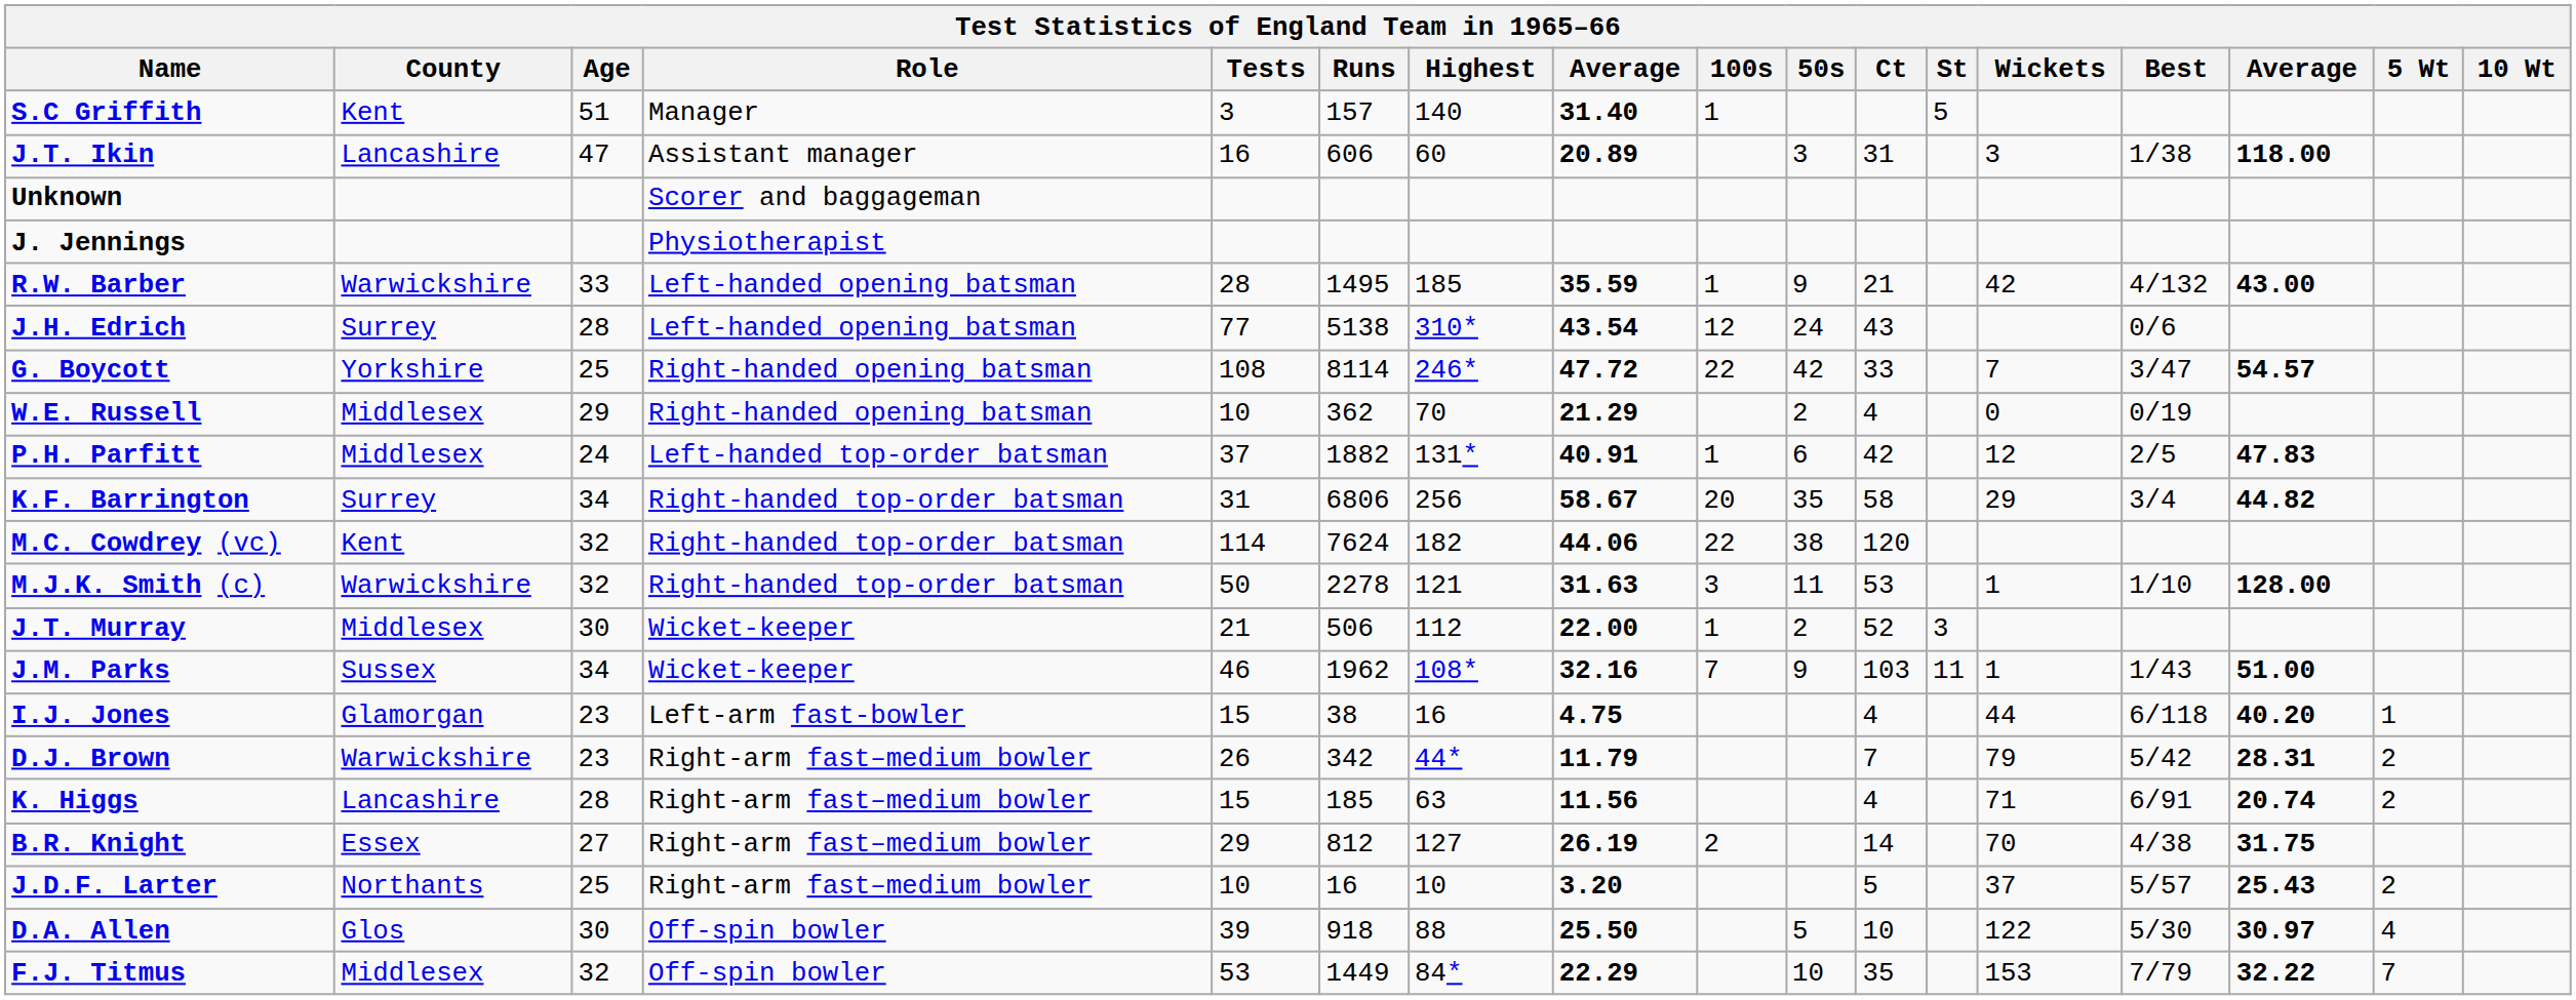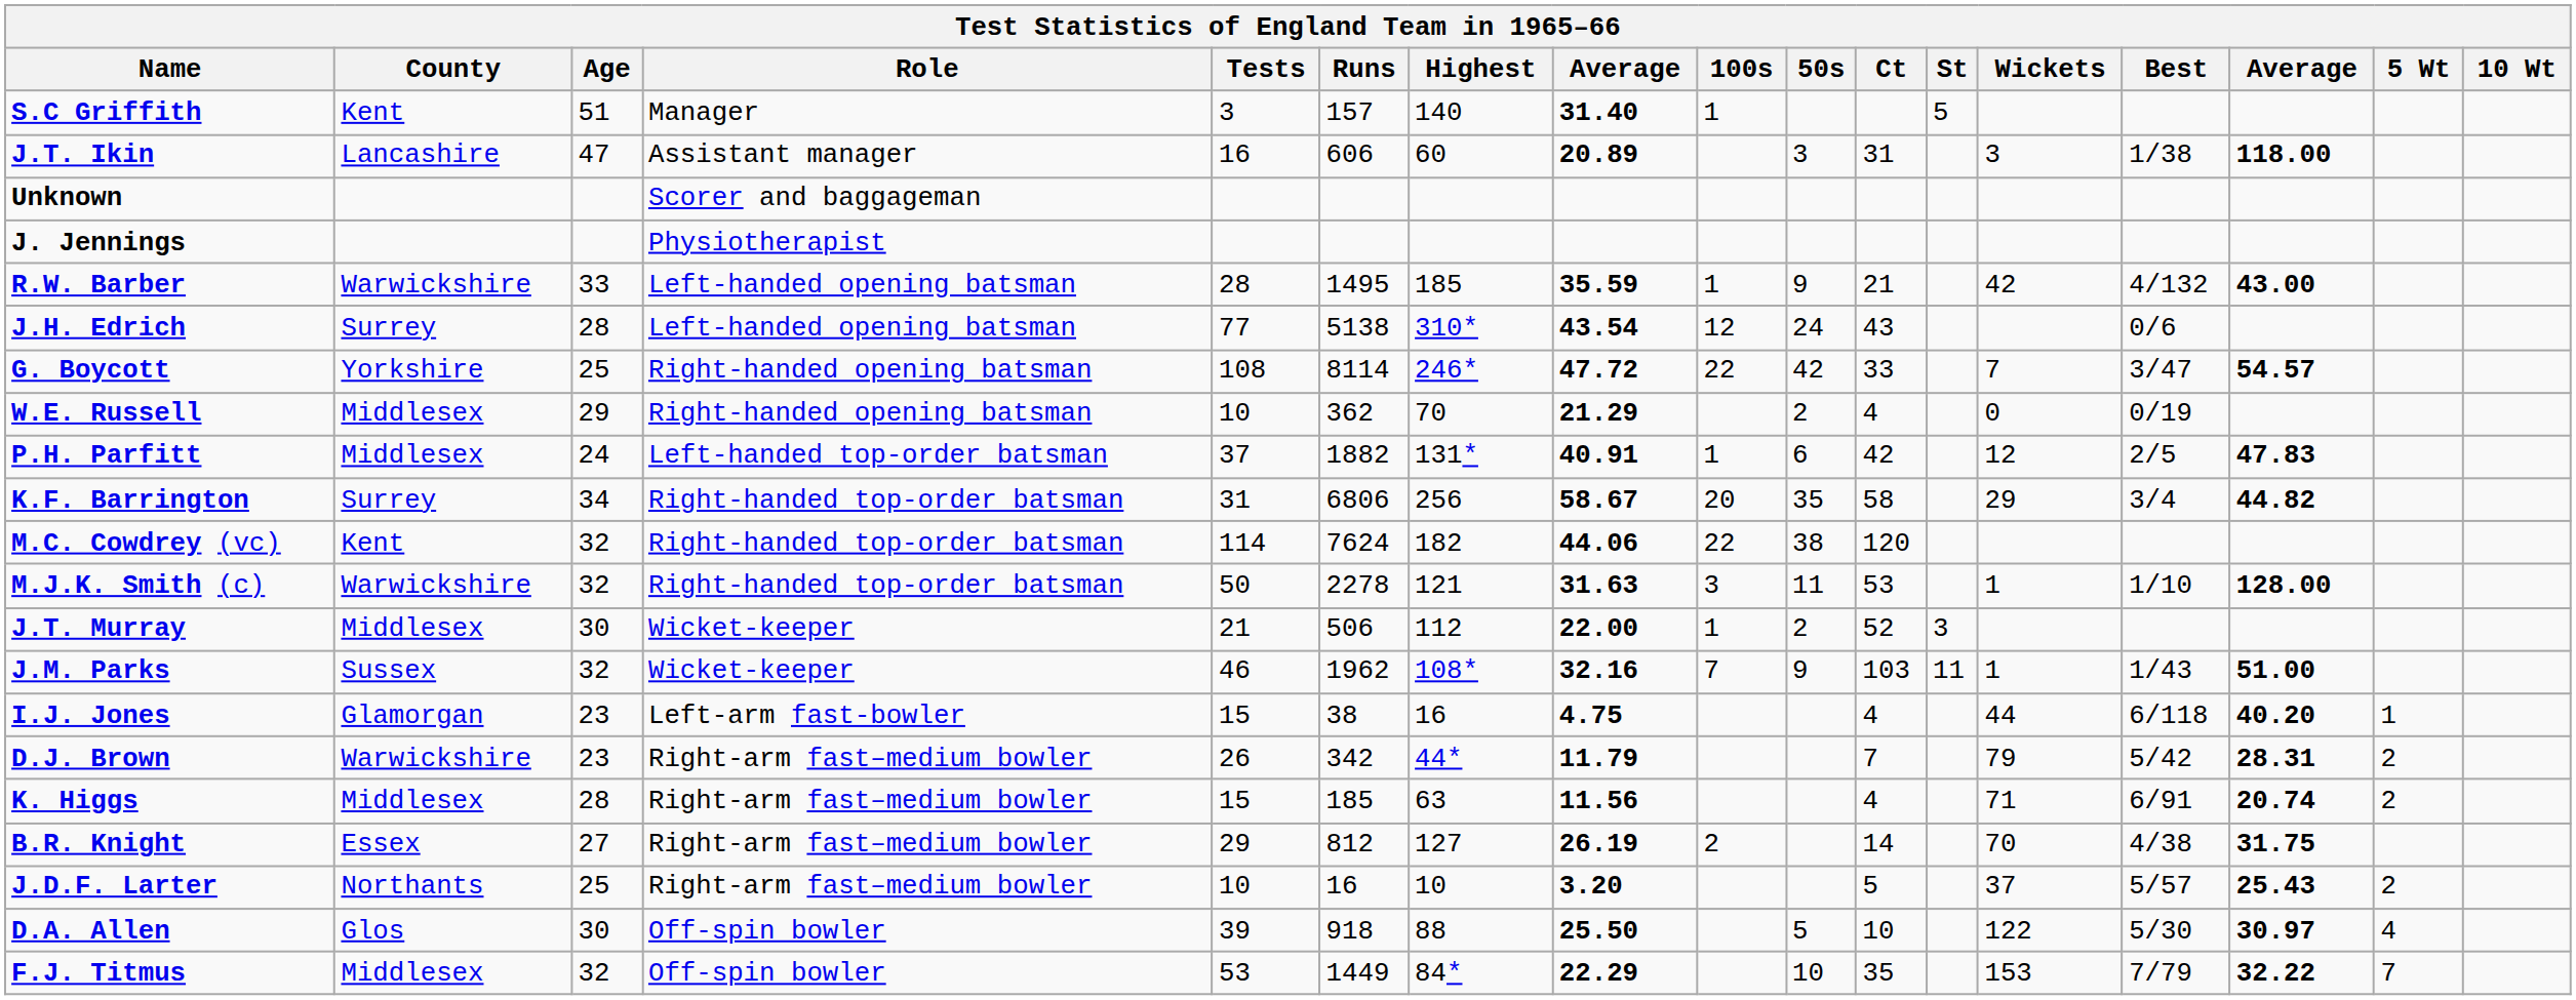 <table class="wikitable" style="width:100%;">
 <tr>
 <th colspan=17>Test Statistics of England Team in 1965–66</th>
 </tr>
 <tr>
 <th>Name</th>
 <th>County</th>
 <th>Age</th>
 <th>Role</th>
 <th>Tests</th>
 <th>Runs</th>
 <th>Highest</th>
 <th>Average</th>
 <th>100s</th>
 <th>50s</th>
 <th>Ct</th>
 <th>St</th>
 <th>Wickets</th>
 <th>Best</th>
 <th>Average</th>
 <th>5 Wt</th>
 <th>10 Wt</th>
 </tr>
 <tr align=left>
 <td><strong><a href='#'>S.C Griffith</a></strong></td>
 <td><a href='#'>Kent</a></td>
 <td>51</td>
 <td>Manager</td>
 <td>3</td>
 <td>157</td>
 <td>140</td>
 <td><strong>31.40</strong></td>
 <td>1</td>
 <td></td>
 <td></td>
 <td>5</td>
 <td></td>
 <td></td>
 <td></td>
 <td></td>
 <td></td>
 </tr>
 <tr align=left>
 <td><strong><a href='#'>J.T. Ikin</a></strong></td>
 <td><a href='#'>Lancashire</a></td>
 <td>47</td>
 <td>Assistant manager</td>
 <td>16</td>
 <td>606</td>
 <td>60</td>
 <td><strong>20.89</strong></td>
 <td></td>
 <td>3</td>
 <td>31</td>
 <td></td>
 <td>3</td>
 <td>1/38</td>
 <td><strong>118.00</strong></td>
 <td></td>
 <td></td>
 </tr>
 <tr align=left>
 <td><strong>Unknown</strong></td>
 <td></td>
 <td></td>
 <td><a href='#'>Scorer</a> and baggageman</td>
 <td></td>
 <td></td>
 <td></td>
 <td></td>
 <td></td>
 <td></td>
 <td></td>
 <td></td>
 <td></td>
 <td></td>
 <td></td>
 <td></td>
 <td></td>
 </tr>
 <tr align=left>
 <td><strong>J. Jennings</strong></td>
 <td></td>
 <td></td>
 <td><a href='#'>Physiotherapist</a></td>
 <td></td>
 <td></td>
 <td></td>
 <td></td>
 <td></td>
 <td></td>
 <td></td>
 <td></td>
 <td></td>
 <td></td>
 <td></td>
 <td></td>
 <td></td>
 </tr>
 <tr align=left>
 <td><strong><a href='#'>R.W. Barber</a></strong></td>
 <td><a href='#'>Warwickshire</a></td>
 <td>33</td>
 <td><a href='#'>Left-handed opening batsman</a></td>
 <td>28</td>
 <td>1495</td>
 <td>185</td>
 <td><strong>35.59</strong></td>
 <td>1</td>
 <td>9</td>
 <td>21</td>
 <td></td>
 <td>42</td>
 <td>4/132</td>
 <td><strong>43.00</strong></td>
 <td></td>
 <td></td>
 </tr>
 <tr align=left>
 <td><strong><a href='#'>J.H. Edrich</a></strong></td>
 <td><a href='#'>Surrey</a></td>
 <td>28</td>
 <td><a href='#'>Left-handed opening batsman</a></td>
 <td>77</td>
 <td>5138</td>
 <td><a href='#'>310*</a></td>
 <td><strong>43.54</strong></td>
 <td>12</td>
 <td>24</td>
 <td>43</td>
 <td></td>
 <td></td>
 <td>0/6</td>
 <td></td>
 <td></td>
 <td></td>
 </tr>
 <tr align=left>
 <td><strong><a href='#'>G. Boycott</a></strong></td>
 <td><a href='#'>Yorkshire</a></td>
 <td>25</td>
 <td><a href='#'>Right-handed opening batsman</a></td>
 <td>108</td>
 <td>8114</td>
 <td><a href='#'>246*</a></td>
 <td><strong>47.72</strong></td>
 <td>22</td>
 <td>42</td>
 <td>33</td>
 <td></td>
 <td>7</td>
 <td>3/47</td>
 <td><strong>54.57</strong></td>
 <td></td>
 <td></td>
 </tr>
 <tr align=left>
 <td><strong><a href='#'>W.E. Russell</a></strong></td>
 <td><a href='#'>Middlesex</a></td>
 <td>29</td>
 <td><a href='#'>Right-handed opening batsman</a></td>
 <td>10</td>
 <td>362</td>
 <td>70</td>
 <td><strong>21.29</strong></td>
 <td></td>
 <td>2</td>
 <td>4</td>
 <td></td>
 <td>0</td>
 <td>0/19</td>
 <td></td>
 <td></td>
 <td></td>
 </tr>
 <tr align=left>
 <td><strong><a href='#'>P.H. Parfitt</a></strong></td>
 <td><a href='#'>Middlesex</a></td>
 <td>24</td>
 <td><a href='#'>Left-handed top-order batsman</a></td>
 <td>37</td>
 <td>1882</td>
 <td>131<a href='#'>*</a></td>
 <td><strong>40.91</strong></td>
 <td>1</td>
 <td>6</td>
 <td>42</td>
 <td></td>
 <td>12</td>
 <td>2/5</td>
 <td><strong>47.83</strong></td>
 <td></td>
 <td></td>
 </tr>
 <tr align=left>
 <td><strong><a href='#'>K.F. Barrington</a></strong></td>
 <td><a href='#'>Surrey</a></td>
 <td>34</td>
 <td><a href='#'>Right-handed top-order batsman</a></td>
 <td>31</td>
 <td>6806</td>
 <td>256</td>
 <td><strong>58.67</strong></td>
 <td>20</td>
 <td>35</td>
 <td>58</td>
 <td></td>
 <td>29</td>
 <td>3/4</td>
 <td><strong>44.82</strong></td>
 <td></td>
 <td></td>
 </tr>
 <tr align=left>
 <td><strong><a href='#'>M.C. Cowdrey</a></strong> <a href='#'>(vc)</a></td>
 <td><a href='#'>Kent</a></td>
 <td>32</td>
 <td><a href='#'>Right-handed top-order batsman</a></td>
 <td>114</td>
 <td>7624</td>
 <td>182</td>
 <td><strong>44.06</strong></td>
 <td>22</td>
 <td>38</td>
 <td>120</td>
 <td></td>
 <td></td>
 <td></td>
 <td></td>
 <td></td>
 <td></td>
 </tr>
 <tr align=left>
 <td><strong><a href='#'>M.J.K. Smith</a></strong> <a href='#'>(c)</a></td>
 <td><a href='#'>Warwickshire</a></td>
 <td>32</td>
 <td><a href='#'>Right-handed top-order batsman</a></td>
 <td>50</td>
 <td>2278</td>
 <td>121</td>
 <td><strong>31.63</strong></td>
 <td>3</td>
 <td>11</td>
 <td>53</td>
 <td></td>
 <td>1</td>
 <td>1/10</td>
 <td><strong>128.00</strong></td>
 <td></td>
 <td></td>
 </tr>
 <tr align=left>
 <td><strong><a href='#'>J.T. Murray</a></strong></td>
 <td><a href='#'>Middlesex</a></td>
 <td>30</td>
 <td><a href='#'>Wicket-keeper</a></td>
 <td>21</td>
 <td>506</td>
 <td>112</td>
 <td><strong>22.00</strong></td>
 <td>1</td>
 <td>2</td>
 <td>52</td>
 <td>3</td>
 <td></td>
 <td></td>
 <td></td>
 <td></td>
 <td></td>
 </tr>
 <tr align=left>
 <td><strong><a href='#'>J.M. Parks</a></strong></td>
 <td><a href='#'>Sussex</a></td>
-<td>34</td>
+<td>32</td>
 <td><a href='#'>Wicket-keeper</a></td>
 <td>46</td>
 <td>1962</td>
 <td><a href='#'>108*</a></td>
 <td><strong>32.16</strong></td>
 <td>7</td>
 <td>9</td>
 <td>103</td>
 <td>11</td>
 <td>1</td>
 <td>1/43</td>
 <td><strong>51.00</strong></td>
 <td></td>
 <td></td>
 </tr>
 <tr align=left>
 <td><strong><a href='#'>I.J. Jones</a></strong></td>
 <td><a href='#'>Glamorgan</a></td>
 <td>23</td>
 <td>Left-arm <a href='#'>fast-bowler</a></td>
 <td>15</td>
 <td>38</td>
 <td>16</td>
 <td><strong>4.75</strong></td>
 <td></td>
 <td></td>
 <td>4</td>
 <td></td>
 <td>44</td>
 <td>6/118</td>
 <td><strong>40.20</strong></td>
 <td>1</td>
 <td></td>
 </tr>
 <tr align=left>
 <td><strong><a href='#'>D.J. Brown</a></strong></td>
 <td><a href='#'>Warwickshire</a></td>
 <td>23</td>
 <td>Right-arm <a href='#'>fast–medium bowler</a></td>
 <td>26</td>
 <td>342</td>
 <td><a href='#'>44*</a></td>
 <td><strong>11.79</strong></td>
 <td></td>
 <td></td>
 <td>7</td>
 <td></td>
 <td>79</td>
 <td>5/42</td>
 <td><strong>28.31</strong></td>
 <td>2</td>
 <td></td>
 </tr>
 <tr align=left>
 <td><strong><a href='#'>K. Higgs</a></strong></td>
-<td><a href='#'>Lancashire</a></td>
+<td><a href='#'>Middlesex</a></td>
 <td>28</td>
 <td>Right-arm <a href='#'>fast–medium bowler</a></td>
 <td>15</td>
 <td>185</td>
 <td>63</td>
 <td><strong>11.56</strong></td>
 <td></td>
 <td></td>
 <td>4</td>
 <td></td>
 <td>71</td>
 <td>6/91</td>
 <td><strong>20.74</strong></td>
 <td>2</td>
 <td></td>
 </tr>
 <tr align=left>
 <td><strong><a href='#'>B.R. Knight</a></strong></td>
 <td><a href='#'>Essex</a></td>
 <td>27</td>
 <td>Right-arm <a href='#'>fast–medium bowler</a></td>
 <td>29</td>
 <td>812</td>
 <td>127</td>
 <td><strong>26.19</strong></td>
 <td>2</td>
 <td></td>
 <td>14</td>
 <td></td>
 <td>70</td>
 <td>4/38</td>
 <td><strong>31.75</strong></td>
 <td></td>
 <td></td>
 </tr>
 <tr align=left>
 <td><strong><a href='#'>J.D.F. Larter</a></strong></td>
 <td><a href='#'>Northants</a></td>
 <td>25</td>
 <td>Right-arm <a href='#'>fast–medium bowler</a></td>
 <td>10</td>
 <td>16</td>
 <td>10</td>
 <td><strong>3.20</strong></td>
 <td></td>
 <td></td>
 <td>5</td>
 <td></td>
 <td>37</td>
 <td>5/57</td>
 <td><strong>25.43</strong></td>
 <td>2</td>
 <td></td>
 </tr>
 <tr align=left>
 <td><strong><a href='#'>D.A. Allen</a></strong></td>
 <td><a href='#'>Glos</a></td>
 <td>30</td>
 <td><a href='#'>Off-spin bowler</a></td>
 <td>39</td>
 <td>918</td>
 <td>88</td>
 <td><strong>25.50</strong></td>
 <td></td>
 <td>5</td>
 <td>10</td>
 <td></td>
 <td>122</td>
 <td>5/30</td>
 <td><strong>30.97</strong></td>
 <td>4</td>
 <td></td>
 </tr>
 <tr align=left>
 <td><strong><a href='#'>F.J. Titmus</a></strong></td>
 <td><a href='#'>Middlesex</a></td>
 <td>32</td>
 <td><a href='#'>Off-spin bowler</a></td>
 <td>53</td>
 <td>1449</td>
 <td>84<a href='#'>*</a></td>
 <td><strong>22.29</strong></td>
 <td></td>
 <td>10</td>
 <td>35</td>
 <td></td>
 <td>153</td>
 <td>7/79</td>
 <td><strong>32.22</strong></td>
 <td>7</td>
 <td></td>
 </tr>
 </table>
